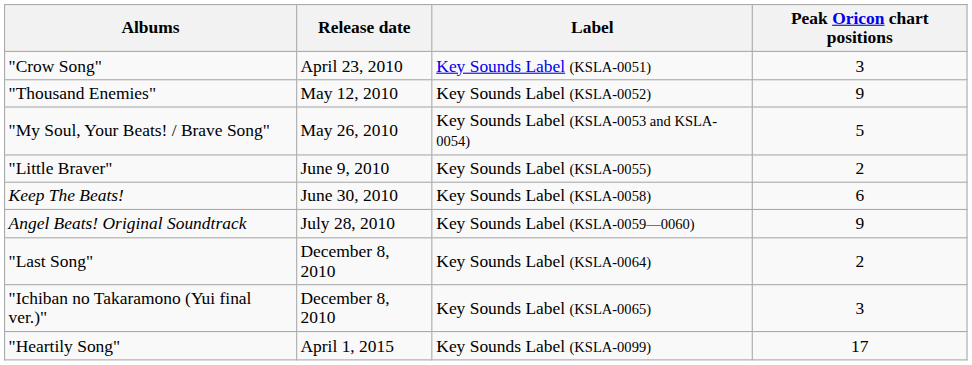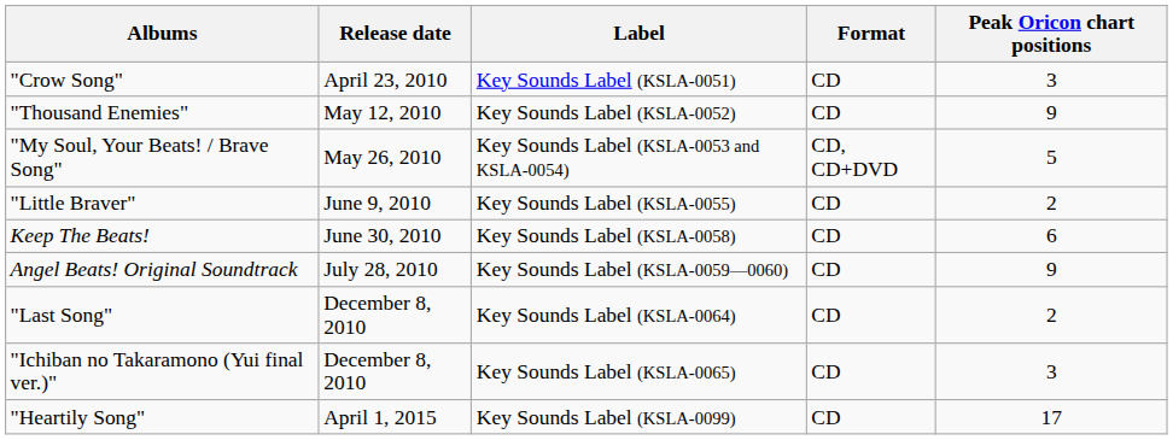 <table class="wikitable" width="100%">
 <tr>
 <th rowspan="1">Albums</th>
 <th rowspan="1">Release date</th>
 <th rowspan="1">Label</th>
+<th rowspan="1">Format</th>
 <th colspan="1">Peak <a href='#'>Oricon</a> chart positions</th>
 </tr>
 <tr>
 <td>"Crow Song"</td>
 <td>April 23, 2010</td>
 <td><a href='#'>Key Sounds Label</a> <small>(KSLA-0051)</small></td>
+<td>CD</td>
 <td align="center">3</td>
 </tr>
 <tr>
 <td>"Thousand Enemies"</td>
 <td>May 12, 2010</td>
 <td>Key Sounds Label <small>(KSLA-0052)</small></td>
+<td>CD</td>
 <td align="center">9</td>
 </tr>
 <tr>
 <td>"My Soul, Your Beats! / Brave Song"</td>
 <td>May 26, 2010</td>
 <td>Key Sounds Label <small>(KSLA-0053 and KSLA-0054)</small></td>
+<td>CD, CD+DVD</td>
 <td align="center">5</td>
 </tr>
 <tr>
 <td>"Little Braver"</td>
 <td>June 9, 2010</td>
 <td>Key Sounds Label <small>(KSLA-0055)</small></td>
+<td>CD</td>
 <td align="center">2</td>
 </tr>
 <tr>
 <td><em>Keep The Beats!</em></td>
 <td>June 30, 2010</td>
 <td>Key Sounds Label <small>(KSLA-0058)</small></td>
+<td>CD</td>
 <td align="center">6</td>
 </tr>
 <tr>
 <td><em>Angel Beats! Original Soundtrack</em></td>
 <td>July 28, 2010</td>
 <td>Key Sounds Label <small>(KSLA-0059—0060)</small></td>
+<td>CD</td>
 <td align="center">9</td>
 </tr>
 <tr>
 <td>"Last Song"</td>
 <td>December 8, 2010</td>
 <td>Key Sounds Label <small>(KSLA-0064)</small></td>
+<td>CD</td>
 <td align="center">2</td>
 </tr>
 <tr>
 <td>"Ichiban no Takaramono (Yui final ver.)"</td>
 <td>December 8, 2010</td>
 <td>Key Sounds Label <small>(KSLA-0065)</small></td>
+<td>CD</td>
 <td align="center">3</td>
 </tr>
 <tr>
 <td>"Heartily Song"</td>
 <td>April 1, 2015</td>
 <td>Key Sounds Label <small>(KSLA-0099)</small></td>
+<td>CD</td>
 <td align="center">17</td>
 </tr>
 </table>
